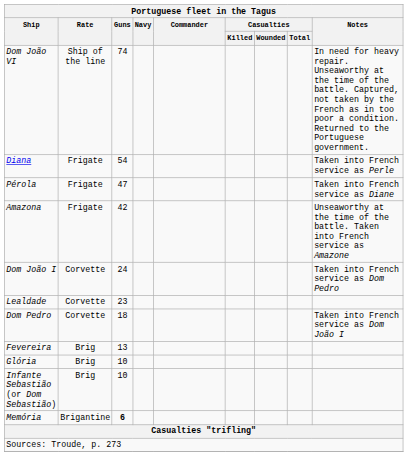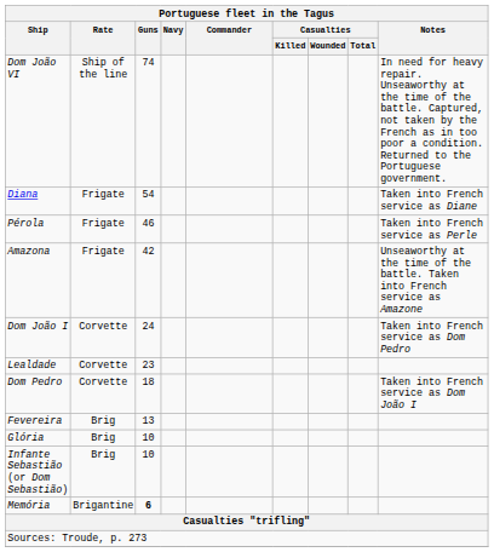 <table class="wikitable" width=100%>
 <tr valign="top">
 <th colspan="11" bgcolor="white">Portuguese fleet in the Tagus</th>
 </tr>
 <tr valign="top"|- valign="top">
 <th width=10%; align= center rowspan=2><small> Ship </small></th>
 <th width=10%; align= center rowspan=2><small> Rate </small></th>
 <th width=5%; align= center rowspan=2><small> Guns </small></th>
 <th width=5%; align= center rowspan=2><small> Navy </small></th>
 <th width=25%; align= center rowspan=2><small> Commander </small></th>
 <th width=15%; align= center colspan=3><small>Casualties</small></th>
 <th width=30%; align= center rowspan=2><small>Notes</small></th>
 </tr>
 <tr valign="top">
 <th width=5%; align= center><small> Killed </small></th>
 <th width=5%; align= center><small> Wounded </small></th>
 <th width=5%; align= center><small> Total</small></th>
 </tr>
 <tr valign="top">
 <td align= left><em>Dom João VI</em></td>
 <td align= center>Ship of the line</td>
 <td align= center>74</td>
 <td align= center></td>
 <td align= left></td>
 <td align= right></td>
 <td align= right></td>
 <td align= right></td>
 <td align= left>In need for heavy repair. Unseaworthy at the time of the battle. Captured, not taken by the French as in too poor a condition. Returned to the Portuguese government.</td>
 </tr>
 <tr valign="top">
 <td align= left><a href='#'><em>Diana</em></a></td>
 <td align= center>Frigate</td>
 <td align= center>54</td>
 <td align= center></td>
 <td align= left></td>
 <td align= right></td>
 <td align= right></td>
 <td align= right></td>
-<td align= left>Taken into French service as <em>Perle</em></td>
+<td align= left>Taken into French service as <em>Diane</em></td>
 </tr>
 <tr valign="top">
 <td align= left><em>Pérola</em></td>
 <td align= center>Frigate</td>
-<td align= center>47</td>
+<td align= center>46</td>
 <td align= center></td>
 <td align= left></td>
 <td align= right></td>
 <td align= right></td>
 <td align= right></td>
-<td align= left>Taken into French service as <em>Diane</em></td>
+<td align= left>Taken into French service as <em>Perle</em></td>
 </tr>
 <tr valign="top">
 <td align= left><em>Amazona</em></td>
 <td align= center>Frigate</td>
 <td align= center>42</td>
 <td align= center></td>
 <td align= left></td>
 <td align= right></td>
 <td align= right></td>
 <td align= right></td>
 <td align= left>Unseaworthy at the time of the battle. Taken into French service as <em>Amazone</em></td>
 </tr>
 <tr valign="top">
 <td align= left><em>Dom João I</em></td>
 <td align= center>Corvette</td>
 <td align= center>24</td>
 <td align= center></td>
 <td align= left></td>
 <td align= right></td>
 <td align= right></td>
 <td align= right></td>
 <td align= left>Taken into French service as <em>Dom Pedro</em></td>
 </tr>
 <tr valign="top">
 <td align= left><em>Lealdade</em></td>
 <td align= center>Corvette</td>
 <td align= center>23</td>
 <td align= center></td>
 <td align= left></td>
 <td align= right></td>
 <td align= right></td>
 <td align= right></td>
 <td align= left></td>
 </tr>
 <tr valign="top">
 <td align= left><em>Dom Pedro</em></td>
 <td align= center>Corvette</td>
 <td align= center>18</td>
 <td align= center></td>
 <td align= left></td>
 <td align= right></td>
 <td align= right></td>
 <td align= right></td>
 <td align= left>Taken into French service as <em>Dom João I</em></td>
 </tr>
 <tr valign="top">
 <td align= left><em>Fevereira</em></td>
 <td align= center>Brig</td>
 <td align= center>13</td>
 <td align= center></td>
 <td align= left></td>
 <td align= right></td>
 <td align= right></td>
 <td align= right></td>
 <td align= left></td>
 </tr>
 <tr valign="top">
 <td align= left><em>Glória</em></td>
 <td align= center>Brig</td>
 <td align= center>10</td>
 <td align= center></td>
 <td align= left></td>
 <td align= right></td>
 <td align= right></td>
 <td align= right></td>
 <td align= left></td>
 </tr>
 <tr valign="top">
 <td align= left><em>Infante Sebastião</em> (or <em>Dom Sebastião</em>)</td>
 <td align= center>Brig</td>
 <td align= center>10</td>
 <td align= center></td>
 <td align= left></td>
 <td align= right></td>
 <td align= right></td>
 <td align= right></td>
 <td align= left></td>
 </tr>
 <tr valign="top">
 <td align= left><em>Memória</em></td>
 <td align= center>Brigantine</td>
 <td align= center><strong>6</strong></td>
 <td align= center></td>
 <td align= left></td>
 <td align= right></td>
 <td align= right></td>
 <td align= right></td>
 <td align= left></td>
 </tr>
 <tr valign="top">
 <th colspan="11" bgcolor="white">Casualties "trifling"</th>
 </tr>
 <tr valign="top">
 <td colspan="11" align="left">Sources: Troude, p. 273</td>
 </tr>
 <tr>
 </tr>
 </table>
